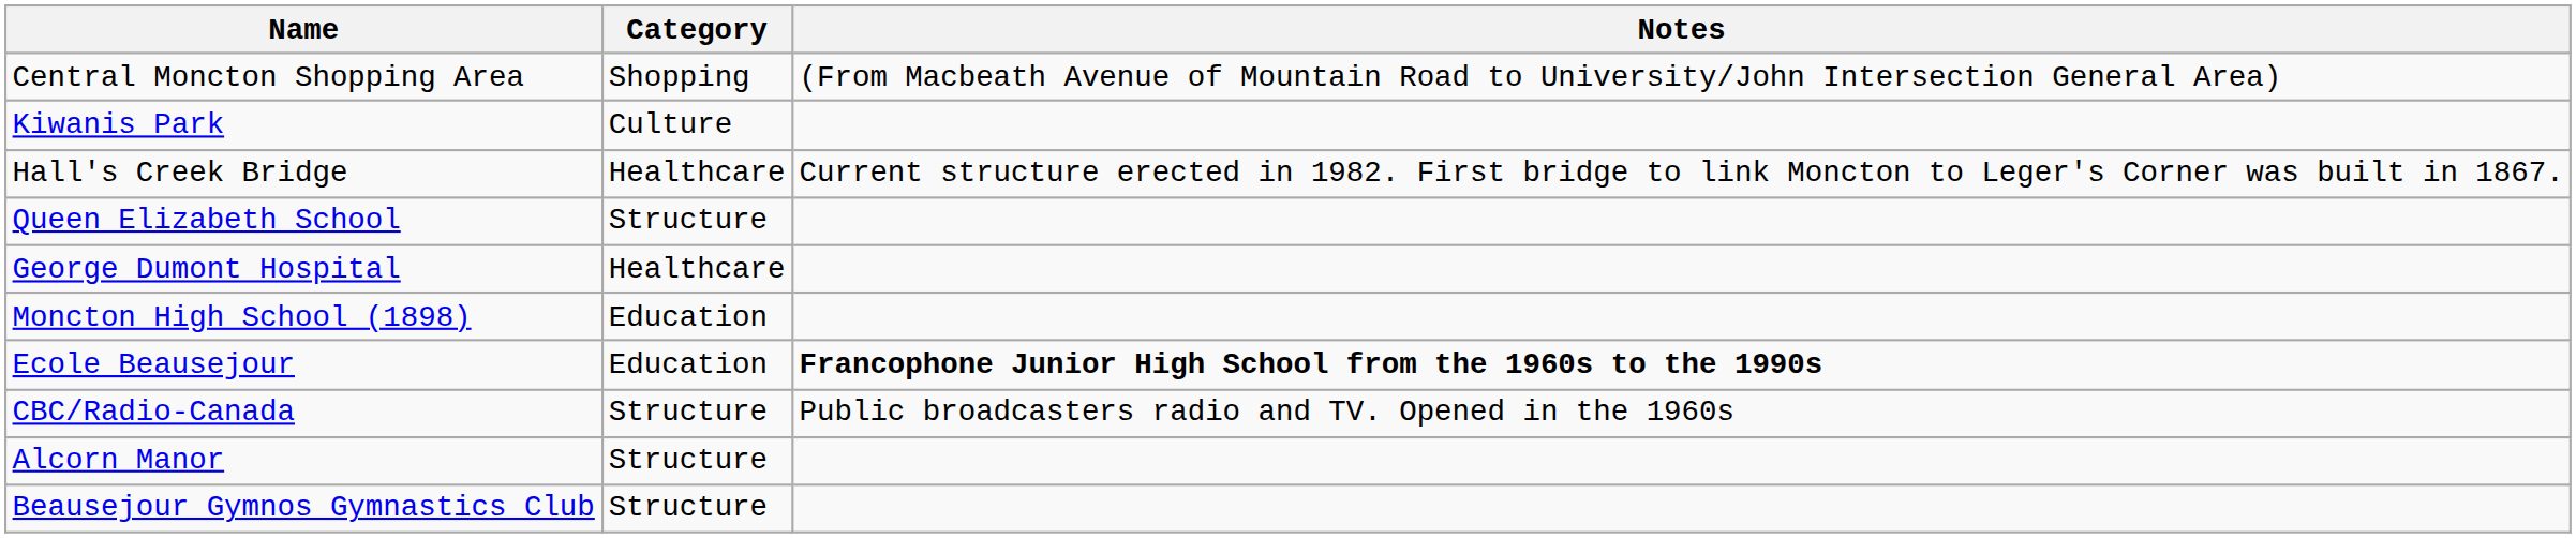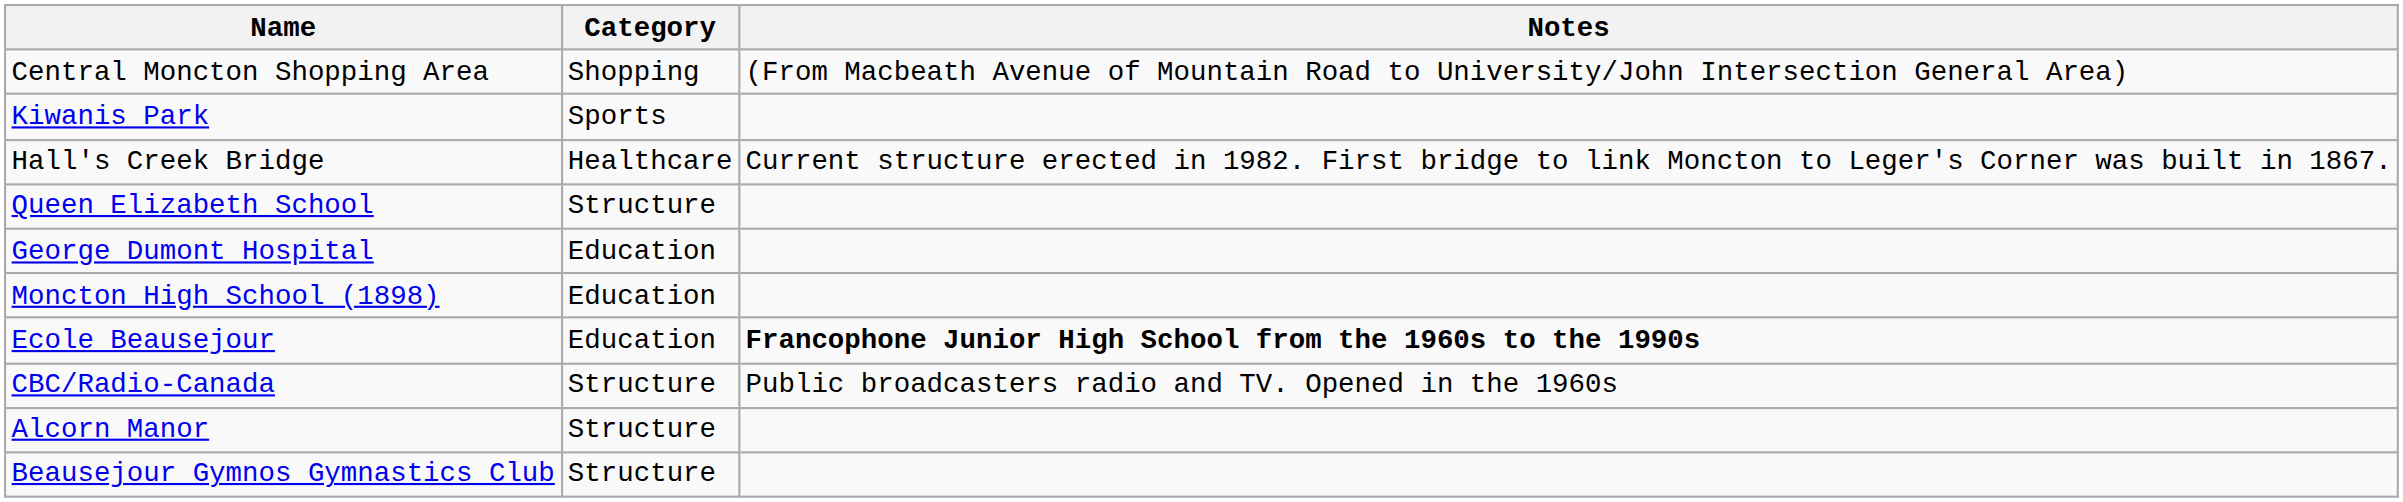 <table class="wikitable sortable">
 <tr>
 <th>Name</th>
 <th>Category</th>
 <th>Notes</th>
 </tr>
 <tr>
 <td>Central Moncton Shopping Area</td>
 <td>Shopping</td>
 <td>(From Macbeath Avenue of Mountain Road to University/John Intersection General Area)</td>
 </tr>
 <tr>
 <td><a href='#'>Kiwanis Park</a></td>
-<td>Culture</td>
+<td>Sports</td>
 <td></td>
 </tr>
 <tr>
 <td>Hall's Creek Bridge</td>
 <td>Healthcare</td>
 <td>Current structure erected in 1982. First bridge to link Moncton to Leger's Corner was built in 1867.</td>
 </tr>
 <tr>
 <td><a href='#'>Queen Elizabeth School</a></td>
 <td>Structure</td>
 <td></td>
 </tr>
 <tr>
 <td><a href='#'>George Dumont Hospital</a></td>
-<td>Healthcare</td>
+<td>Education</td>
 <td></td>
 </tr>
 <tr>
 <td><a href='#'>Moncton High School (1898)</a></td>
 <td>Education</td>
 <td></td>
 </tr>
 <tr>
 <td><a href='#'>Ecole Beausejour</a></td>
 <td>Education</td>
 <td><strong>Francophone Junior High School from the 1960s to the 1990s</strong></td>
 </tr>
 <tr>
 <td><a href='#'>CBC/Radio-Canada</a></td>
 <td>Structure</td>
 <td>Public broadcasters radio and TV. Opened in the 1960s</td>
 </tr>
 <tr>
 <td><a href='#'>Alcorn Manor</a></td>
 <td>Structure</td>
 <td></td>
 </tr>
 <tr>
 <td><a href='#'>Beausejour Gymnos Gymnastics Club</a></td>
 <td>Structure</td>
 <td></td>
 </tr>
 </table>
